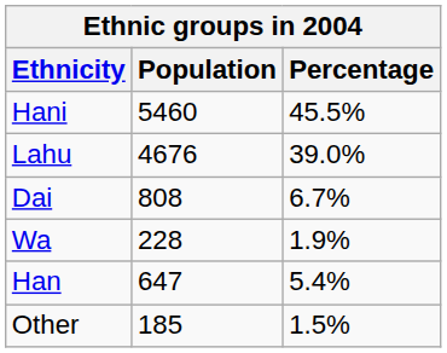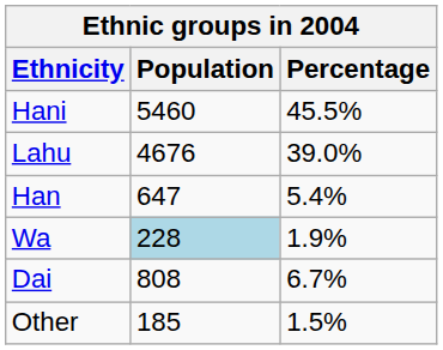 <table class="wikitable">
 <tr>
 <th style="text-align:center;" colspan="3">Ethnic groups in 2004</th>
 </tr>
 <tr>
 <th><a href='#'>Ethnicity</a></th>
 <th>Population</th>
 <th>Percentage</th>
 </tr>
 <tr>
 <td><a href='#'>Hani</a></td>
 <td>5460</td>
 <td>45.5%</td>
 </tr>
 <tr>
 <td><a href='#'>Lahu</a></td>
 <td>4676</td>
 <td>39.0%</td>
 </tr>
 <tr>
+<td><a href='#'>Han</a></td>
+<td>647</td>
+<td>5.4%</td>
+</tr>
+<tr>
+<td><a href='#'>Wa</a></td>
+<td style="background: lightblue;">228</td>
+<td>1.9%</td>
+</tr>
+<tr>
 <td><a href='#'>Dai</a></td>
 <td>808</td>
 <td>6.7%</td>
-</tr>
-<tr>
-<td><a href='#'>Wa</a></td>
-<td>228</td>
-<td>1.9%</td>
-</tr>
-<tr>
-<td><a href='#'>Han</a></td>
-<td>647</td>
-<td>5.4%</td>
 </tr>
 <tr>
 <td>Other</td>
 <td>185</td>
 <td>1.5%</td>
 </tr>
 </table>
